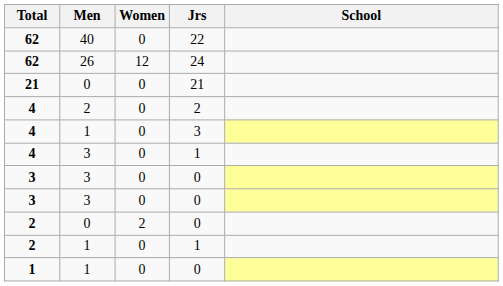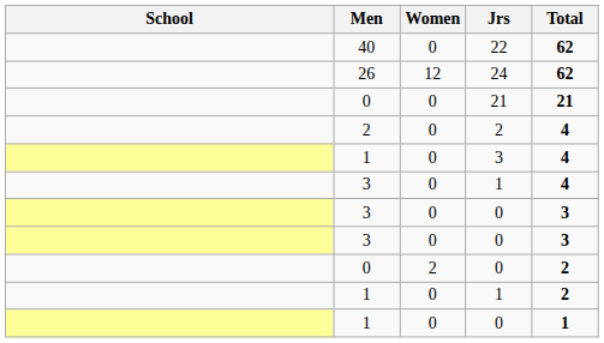 <table class="wikitable" style="font-size:90%;">
 <tr>
-<th width="50px">Total</th>
+<th width=275px>School</th>
 <th width="50px">Men</th>
 <th width="50px">Women</th>
 <th width="50px">Jrs</th>
-<th width=275px>School</th>
+<th width="50px">Total</th>
 </tr>
 <tr align="center">
-<td><strong>62</strong></td>
+<td align="left"></td>
 <td>40</td>
 <td>0</td>
 <td>22</td>
-<td align="left"></td>
+<td><strong>62</strong></td>
 </tr>
 <tr align="center">
-<td><strong>62</strong></td>
+<td align="left"></td>
 <td>26</td>
 <td>12</td>
 <td>24</td>
-<td align="left"></td>
+<td><strong>62</strong></td>
 </tr>
 <tr align="center">
-<td><strong>21</strong></td>
+<td align="left"></td>
 <td>0</td>
 <td>0</td>
 <td>21</td>
-<td align="left"></td>
+<td><strong>21</strong></td>
 </tr>
 <tr align="center">
-<td><strong>4</strong></td>
+<td align="left"></td>
 <td>2</td>
 <td>0</td>
 <td>2</td>
-<td align="left"></td>
+<td><strong>4</strong></td>
 </tr>
 <tr align="center">
-<td><strong>4</strong></td>
+<td bgcolor=#FFFF99 align="left"></td>
 <td>1</td>
 <td>0</td>
 <td>3</td>
-<td bgcolor=#FFFF99 align="left"></td>
+<td><strong>4</strong></td>
 </tr>
 <tr align="center">
-<td><strong>4</strong></td>
+<td align="left"></td>
 <td>3</td>
 <td>0</td>
 <td>1</td>
-<td align="left"></td>
+<td><strong>4</strong></td>
 </tr>
 <tr align="center">
-<td><strong>3</strong></td>
+<td bgcolor=#FFFF99 align="left"></td>
 <td>3</td>
 <td>0</td>
 <td>0</td>
-<td bgcolor=#FFFF99 align="left"></td>
+<td><strong>3</strong></td>
 </tr>
 <tr align="center">
-<td><strong>3</strong></td>
+<td bgcolor=#FFFF99 align="left"></td>
 <td>3</td>
 <td>0</td>
 <td>0</td>
-<td bgcolor=#FFFF99 align="left"></td>
+<td><strong>3</strong></td>
 </tr>
 <tr align="center">
-<td><strong>2</strong></td>
+<td align="left"></td>
 <td>0</td>
 <td>2</td>
 <td>0</td>
-<td align="left"></td>
+<td><strong>2</strong></td>
 </tr>
 <tr align="center">
-<td><strong>2</strong></td>
+<td align="left"></td>
 <td>1</td>
 <td>0</td>
 <td>1</td>
-<td align="left"></td>
+<td><strong>2</strong></td>
 </tr>
 <tr align="center">
-<td><strong>1</strong></td>
+<td bgcolor=#FFFF99 align="left"></td>
 <td>1</td>
 <td>0</td>
 <td>0</td>
-<td bgcolor=#FFFF99 align="left"></td>
+<td><strong>1</strong></td>
 </tr>
 </table>
